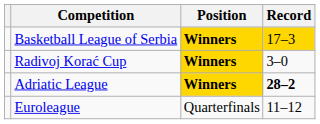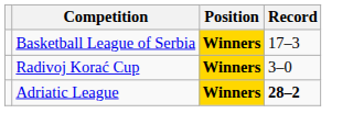 <table class="wikitable">
 <tr>
 <th></th>
 <th>Competition</th>
 <th>Position</th>
 <th>Record</th>
 </tr>
 <tr>
 <td></td>
 <td><a href='#'>Basketball League of Serbia</a></td>
 <td bgcolor=gold><strong>Winners</strong></td>
-<td style="background: gold;">17–3</td>
+<td>17–3</td>
 </tr>
 <tr>
 <td></td>
 <td><a href='#'>Radivoj Korać Cup</a></td>
 <td bgcolor=gold><strong>Winners</strong></td>
 <td>3–0</td>
 </tr>
 <tr>
 <td></td>
 <td><a href='#'>Adriatic League</a></td>
 <td bgcolor=gold><strong>Winners</strong></td>
 <td><strong>28–2</strong></td>
 </tr>
-<tr>
-<td></td>
-<td><a href='#'>Euroleague</a></td>
-<td>Quarterfinals</td>
-<td>11–12</td>
-</tr>
 </table>
